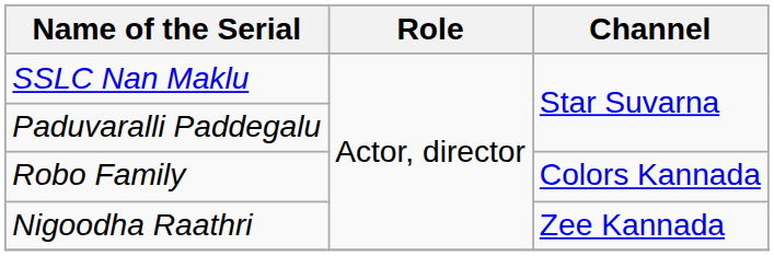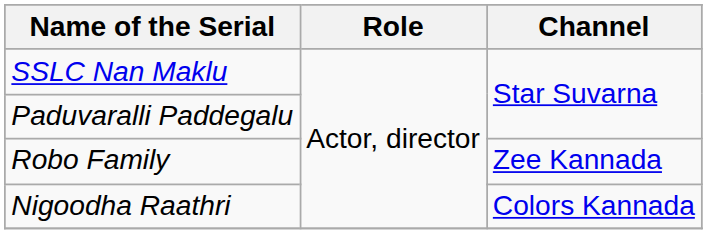 <table class="wikitable">
 <tr>
 <th>Name of the Serial</th>
 <th>Role</th>
 <th>Channel</th>
 </tr>
 <tr>
 <td><em><a href='#'>SSLC Nan Maklu</a></em></td>
 <td rowspan="4">Actor, director</td>
 <td rowspan="2"><a href='#'>Star Suvarna</a></td>
 </tr>
 <tr>
 <td><em>Paduvaralli Paddegalu</em></td>
 </tr>
 <tr>
 <td><em>Robo Family</em></td>
-<td><a href='#'>Colors Kannada</a></td>
+<td><a href='#'>Zee Kannada</a></td>
 </tr>
 <tr>
 <td><em>Nigoodha Raathri</em></td>
-<td><a href='#'>Zee Kannada</a></td>
+<td><a href='#'>Colors Kannada</a></td>
 </tr>
 <tr>
 </tr>
 </table>
